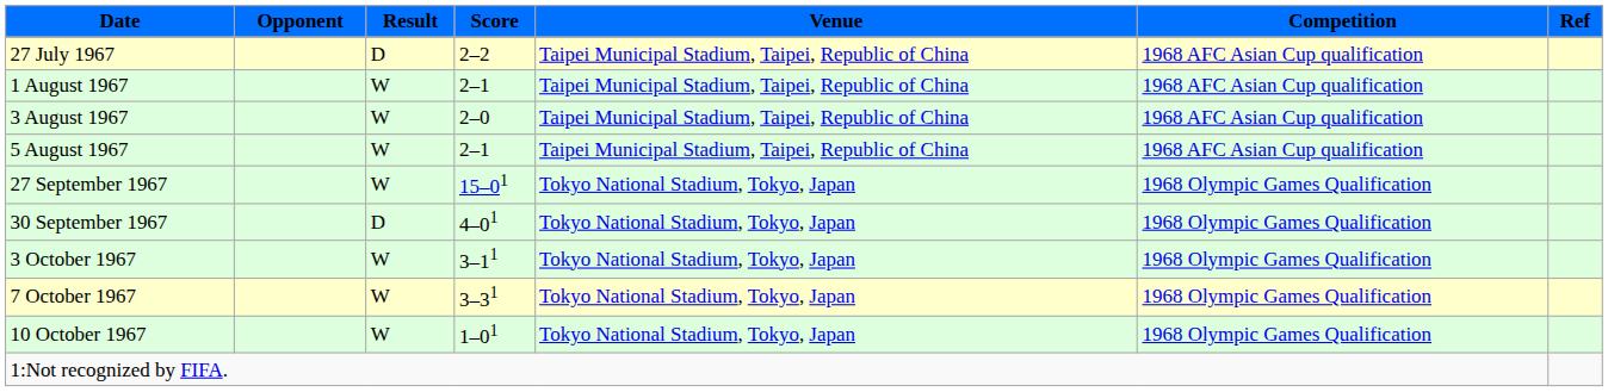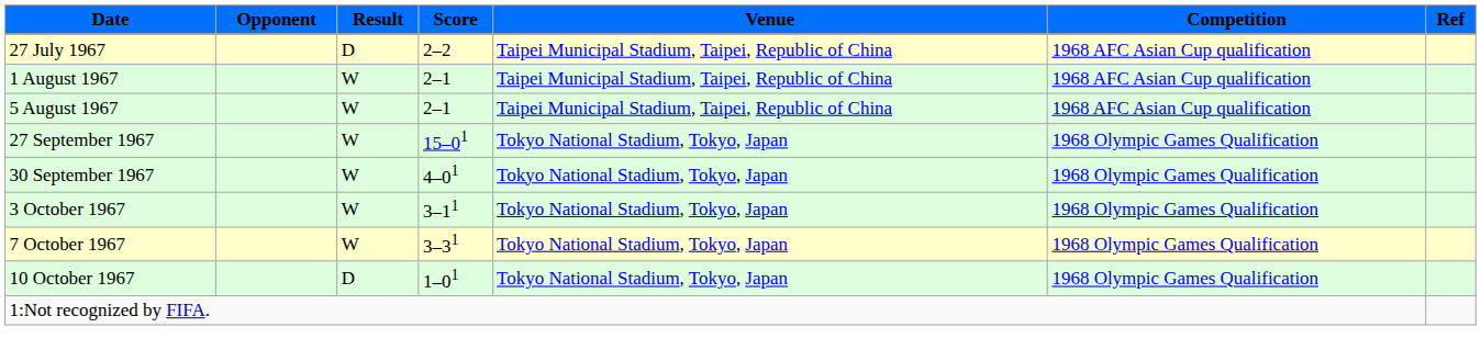 <table width=100% class="wikitable">
 <tr>
 <th style="background:#0070FF;"><span>Date</span></th>
 <th style="background:#0070FF;"><span>Opponent</span></th>
 <th style="background:#0070FF;"><span>Result</span></th>
 <th style="background:#0070FF;"><span>Score</span></th>
 <th style="background:#0070FF;"><span>Venue</span></th>
 <th style="background:#0070FF;"><span>Competition</span></th>
 <th style="background:#0070FF;"><span>Ref</span></th>
 </tr>
 <tr>
 </tr>
 <tr style="background:#ffc;">
 <td>27 July 1967</td>
 <td></td>
 <td>D</td>
 <td>2–2</td>
 <td> <a href='#'>Taipei Municipal Stadium</a>, <a href='#'>Taipei</a>, <a href='#'>Republic of China</a></td>
 <td><a href='#'>1968 AFC Asian Cup qualification</a></td>
 <td></td>
 </tr>
 <tr style="background:#dfd;">
 <td>1 August 1967</td>
 <td></td>
 <td>W</td>
 <td>2–1</td>
 <td> <a href='#'>Taipei Municipal Stadium</a>, <a href='#'>Taipei</a>, <a href='#'>Republic of China</a></td>
 <td><a href='#'>1968 AFC Asian Cup qualification</a></td>
 <td></td>
 </tr>
 <tr style="background:#dfd;">
-<td>3 August 1967</td>
-<td></td>
-<td>W</td>
-<td>2–0</td>
-<td> <a href='#'>Taipei Municipal Stadium</a>, <a href='#'>Taipei</a>, <a href='#'>Republic of China</a></td>
-<td><a href='#'>1968 AFC Asian Cup qualification</a></td>
-<td></td>
-</tr>
-<tr style="background:#dfd;">
 <td>5 August 1967</td>
 <td></td>
 <td>W</td>
 <td>2–1</td>
 <td> <a href='#'>Taipei Municipal Stadium</a>, <a href='#'>Taipei</a>, <a href='#'>Republic of China</a></td>
 <td><a href='#'>1968 AFC Asian Cup qualification</a></td>
 <td></td>
 </tr>
 <tr style="background:#dfd;">
 <td>27 September 1967</td>
 <td></td>
 <td>W</td>
 <td><a href='#'>15–0</a><sup>1</sup></td>
 <td> <a href='#'>Tokyo National Stadium</a>, <a href='#'>Tokyo</a>, <a href='#'>Japan</a></td>
 <td><a href='#'>1968 Olympic Games Qualification</a></td>
 <td></td>
 </tr>
 <tr style="background:#dfd;">
 <td>30 September 1967</td>
 <td></td>
-<td>D</td>
+<td>W</td>
 <td>4–0<sup>1</sup></td>
 <td> <a href='#'>Tokyo National Stadium</a>, <a href='#'>Tokyo</a>, <a href='#'>Japan</a></td>
 <td><a href='#'>1968 Olympic Games Qualification</a></td>
 <td></td>
 </tr>
 <tr style="background:#dfd;">
 <td>3 October 1967</td>
 <td></td>
 <td>W</td>
 <td>3–1<sup>1</sup></td>
 <td> <a href='#'>Tokyo National Stadium</a>, <a href='#'>Tokyo</a>, <a href='#'>Japan</a></td>
 <td><a href='#'>1968 Olympic Games Qualification</a></td>
 <td></td>
 </tr>
 <tr style="background:#ffc;">
 <td>7 October 1967</td>
 <td></td>
 <td>W</td>
 <td>3–3<sup>1</sup></td>
 <td> <a href='#'>Tokyo National Stadium</a>, <a href='#'>Tokyo</a>, <a href='#'>Japan</a></td>
 <td><a href='#'>1968 Olympic Games Qualification</a></td>
 <td></td>
 </tr>
 <tr style="background:#dfd;">
 <td>10 October 1967</td>
 <td></td>
-<td>W</td>
+<td>D</td>
 <td>1–0<sup>1</sup></td>
 <td> <a href='#'>Tokyo National Stadium</a>, <a href='#'>Tokyo</a>, <a href='#'>Japan</a></td>
 <td><a href='#'>1968 Olympic Games Qualification</a></td>
 <td></td>
 </tr>
 <tr>
 <td colspan=6 align=left>1:Not recognized by <a href='#'>FIFA</a>.</td>
 </tr>
 </table>
